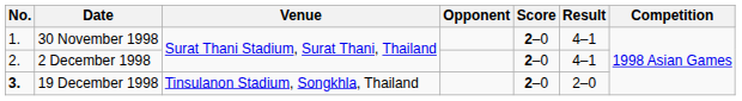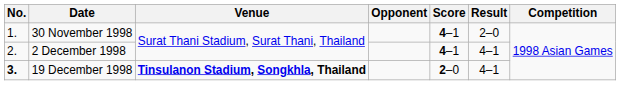 <table class="wikitable">
 <tr>
 <th>No.</th>
 <th>Date</th>
 <th>Venue</th>
 <th>Opponent</th>
 <th>Score</th>
 <th>Result</th>
 <th>Competition</th>
 </tr>
 <tr>
 <td>1.</td>
 <td>30 November 1998</td>
 <td rowspan=2><a href='#'>Surat Thani Stadium</a>, <a href='#'>Surat Thani</a>, <a href='#'>Thailand</a></td>
 <td></td>
-<td align=center><strong>2</strong>–0</td>
-<td align=center>4–1</td>
+<td align=center><strong>4</strong>–1</td>
+<td align=center>2–0</td>
 <td rowspan=3><a href='#'>1998 Asian Games</a></td>
 </tr>
 <tr>
 <td>2.</td>
 <td>2 December 1998</td>
 <td></td>
-<td align=center><strong>2</strong>–0</td>
+<td align=center><strong>4</strong>–1</td>
 <td align=center>4–1</td>
 </tr>
 <tr>
 <td><strong>3.</strong></td>
 <td>19 December 1998</td>
-<td><a href='#'>Tinsulanon Stadium</a>, <a href='#'>Songkhla</a>, Thailand</td>
+<td><strong><a href='#'>Tinsulanon Stadium</a>, <a href='#'>Songkhla</a>, Thailand</strong></td>
 <td></td>
 <td align=center><strong>2</strong>–0</td>
-<td align=center>2–0</td>
+<td align=center>4–1</td>
 </tr>
 </table>
